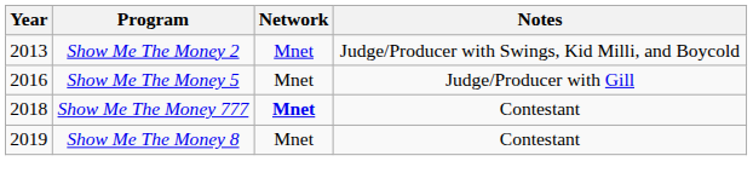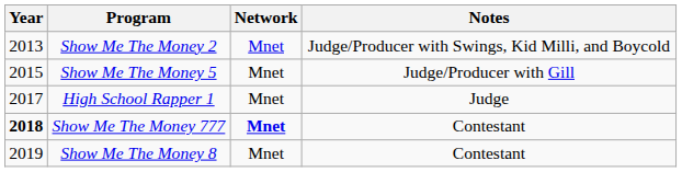 <table class="wikitable" style="text-align:center; width:50%">
 <tr>
 <th>Year</th>
 <th>Program</th>
 <th>Network</th>
 <th>Notes</th>
 </tr>
 <tr>
 <td>2013</td>
 <td><a href='#'><em>Show Me The Money 2</em></a></td>
 <td><a href='#'>Mnet</a></td>
 <td>Judge/Producer with Swings, Kid Milli, and Boycold</td>
 </tr>
 <tr>
-<td>2016</td>
+<td>2015</td>
 <td><a href='#'><em>Show Me The Money 5</em></a></td>
 <td>Mnet</td>
 <td>Judge/Producer with <a href='#'>Gill</a></td>
 </tr>
 <tr>
-<td>2018</td>
+<td>2017</td>
+<td><em><a href='#'>High School Rapper 1</a></em></td>
+<td>Mnet</td>
+<td>Judge</td>
+</tr>
+<tr>
+<td><strong>2018</strong></td>
 <td><em><a href='#'>Show Me The Money 777</a></em></td>
 <td><strong><a href='#'>Mnet</a></strong></td>
 <td>Contestant</td>
 </tr>
 <tr>
 <td>2019</td>
 <td><a href='#'><em>Show Me The Money 8</em></a></td>
 <td>Mnet</td>
 <td>Contestant</td>
 </tr>
 </table>
